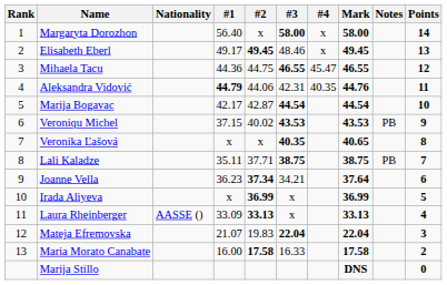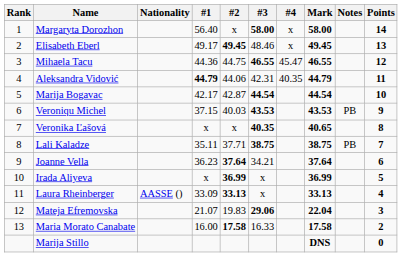 <table class="wikitable sortable" style="text-align:center">
 <tr>
 <th>Rank</th>
 <th>Name</th>
 <th>Nationality</th>
 <th>#1</th>
 <th>#2</th>
 <th>#3</th>
 <th>#4</th>
 <th>Mark</th>
 <th>Notes</th>
 <th>Points</th>
 </tr>
 <tr>
 <td>1</td>
 <td align=left><a href='#'>Margaryta Dorozhon</a></td>
 <td align=left></td>
 <td>56.40</td>
 <td>x</td>
 <td><strong>58.00</strong></td>
 <td>x</td>
 <td><strong>58.00</strong></td>
 <td></td>
 <td><strong>14</strong></td>
 </tr>
 <tr>
 <td>2</td>
 <td align=left><a href='#'>Elisabeth Eberl</a></td>
 <td align=left></td>
 <td>49.17</td>
 <td><strong>49.45</strong></td>
 <td>48.46</td>
 <td>x</td>
 <td><strong>49.45</strong></td>
 <td></td>
 <td><strong>13</strong></td>
 </tr>
 <tr>
 <td>3</td>
 <td align=left><a href='#'>Mihaela Tacu</a></td>
 <td align=left></td>
 <td>44.36</td>
 <td>44.75</td>
 <td><strong>46.55</strong></td>
 <td>45.47</td>
 <td><strong>46.55</strong></td>
 <td></td>
 <td><strong>12</strong></td>
 </tr>
 <tr>
 <td>4</td>
 <td align=left><a href='#'>Aleksandra Vidović</a></td>
 <td align=left></td>
 <td><strong>44.79</strong></td>
 <td>44.06</td>
 <td>42.31</td>
 <td>40.35</td>
-<td><strong>44.76</strong></td>
+<td><strong>44.79</strong></td>
 <td></td>
 <td><strong>11</strong></td>
 </tr>
 <tr>
 <td>5</td>
 <td align=left><a href='#'>Marija Bogavac</a></td>
 <td align=left></td>
 <td>42.17</td>
 <td>42.87</td>
 <td><strong>44.54</strong></td>
 <td></td>
 <td><strong>44.54</strong></td>
 <td></td>
 <td><strong>10</strong></td>
 </tr>
 <tr>
 <td>6</td>
 <td align=left><a href='#'>Veroniqu Michel</a></td>
 <td align=left></td>
 <td>37.15</td>
-<td>40.02</td>
+<td>40.03</td>
 <td><strong>43.53</strong></td>
 <td></td>
 <td><strong>43.53</strong></td>
 <td>PB</td>
 <td><strong>9</strong></td>
 </tr>
 <tr>
 <td>7</td>
 <td align=left><a href='#'>Veronika Ľašová</a></td>
 <td align=left></td>
 <td>x</td>
 <td>x</td>
 <td><strong>40.35</strong></td>
 <td></td>
 <td><strong>40.65</strong></td>
 <td></td>
 <td><strong>8</strong></td>
 </tr>
 <tr>
 <td>8</td>
 <td align=left><a href='#'>Lali Kaladze</a></td>
 <td align=left></td>
 <td>35.11</td>
 <td>37.71</td>
 <td><strong>38.75</strong></td>
 <td></td>
 <td><strong>38.75</strong></td>
 <td>PB</td>
 <td><strong>7</strong></td>
 </tr>
 <tr>
 <td>9</td>
 <td align=left><a href='#'>Joanne Vella</a></td>
 <td align=left></td>
 <td>36.23</td>
-<td><strong>37.34</strong></td>
+<td><strong>37.64</strong></td>
 <td>34.21</td>
 <td></td>
 <td><strong>37.64</strong></td>
 <td></td>
 <td><strong>6</strong></td>
 </tr>
 <tr>
 <td>10</td>
 <td align=left><a href='#'>Irada Aliyeva</a></td>
 <td align=left></td>
 <td>x</td>
 <td><strong>36.99</strong></td>
 <td>x</td>
 <td></td>
 <td><strong>36.99</strong></td>
 <td></td>
 <td><strong>5</strong></td>
 </tr>
 <tr>
 <td>11</td>
 <td align=left><a href='#'>Laura Rheinberger</a></td>
 <td align=left> <a href='#'>AASSE</a> ()</td>
 <td>33.09</td>
 <td><strong>33.13</strong></td>
 <td>x</td>
 <td></td>
 <td><strong>33.13</strong></td>
 <td></td>
 <td><strong>4</strong></td>
 </tr>
 <tr>
 <td>12</td>
 <td align=left><a href='#'>Mateja Efremovska</a></td>
 <td align=left></td>
 <td>21.07</td>
 <td>19.83</td>
-<td><strong>22.04</strong></td>
+<td><strong>29.06</strong></td>
 <td></td>
 <td><strong>22.04</strong></td>
 <td></td>
 <td><strong>3</strong></td>
 </tr>
 <tr>
 <td>13</td>
 <td align=left><a href='#'>Maria Morato Canabate</a></td>
 <td align=left></td>
 <td>16.00</td>
 <td><strong>17.58</strong></td>
 <td>16.33</td>
 <td></td>
 <td><strong>17.58</strong></td>
 <td></td>
 <td><strong>2</strong></td>
 </tr>
 <tr>
 <td></td>
 <td align=left><a href='#'>Marija Stillo</a></td>
 <td align=left></td>
 <td></td>
 <td></td>
 <td></td>
 <td></td>
 <td><strong>DNS </strong></td>
 <td></td>
 <td><strong>0</strong></td>
 </tr>
 </table>
